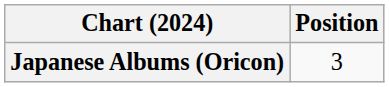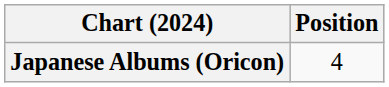 <table class="wikitable plainrowheaders" style="text-align:center">
 <tr>
 <th scope="col">Chart (2024)</th>
 <th scope="col">Position</th>
 </tr>
 <tr>
 <th scope="row">Japanese Albums (Oricon)</th>
-<td>3</td>
+<td>4</td>
 </tr>
 </table>
